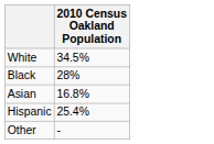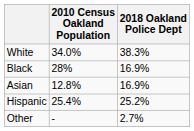 <table class="wikitable">
 <tr>
 <th></th>
 <th>2010 Census<br>Oakland<br>Population</th>
+<th>2018 Oakland<br>Police Dept</th>
 </tr>
 <tr>
 <td>White</td>
-<td>34.5%</td>
+<td>34.0%</td>
+<td>38.3%</td>
 </tr>
 <tr>
 <td>Black</td>
 <td>28%</td>
+<td>16.9%</td>
 </tr>
 <tr>
 <td>Asian</td>
-<td>16.8%</td>
+<td>12.8%</td>
+<td>16.9%</td>
 </tr>
 <tr>
 <td>Hispanic</td>
 <td>25.4%</td>
+<td>25.2%</td>
 </tr>
 <tr>
 <td>Other</td>
 <td>-</td>
+<td>2.7%</td>
 </tr>
 </table>
